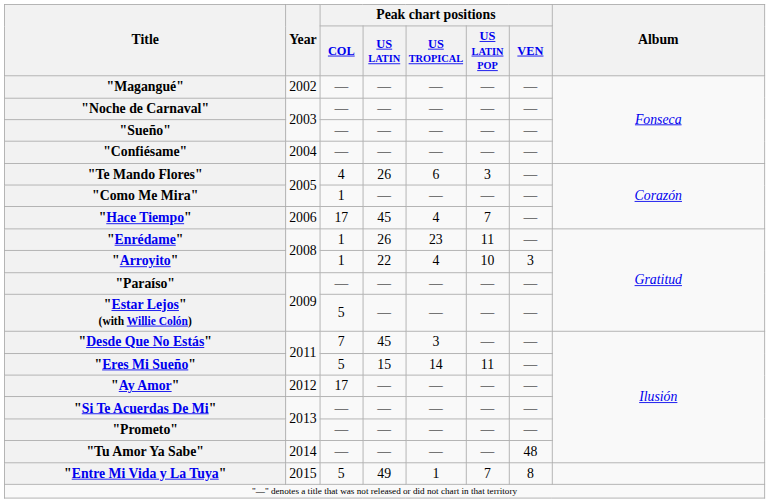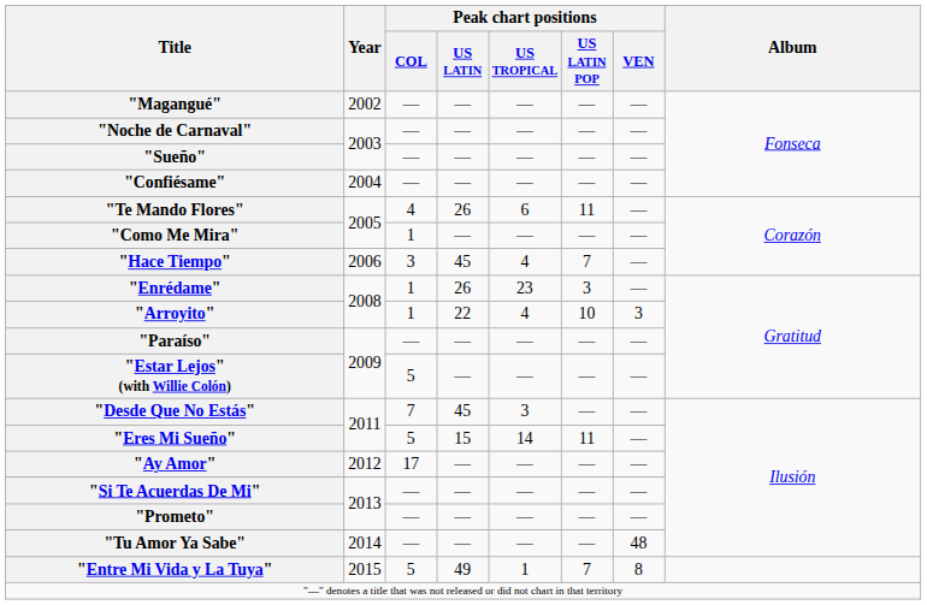 <table class="wikitable plainrowheaders" style="text-align:center;">
 <tr>
 <th scope="col" rowspan="2" style="width:20em;">Title</th>
 <th scope="col" rowspan="2" style="width:2em;">Year</th>
 <th scope="col" colspan="5">Peak chart positions</th>
 <th scope="col" rowspan="2" style="width:15em;">Album</th>
 </tr>
 <tr>
 <th scope="col" style="width:3em;font-size:90%;"><a href='#'>COL</a> <br></th>
 <th scope="col" style="width:3em;font-size:90%;"><a href='#'>US <br> <small>LATIN</small></a><br></th>
 <th scope="col" style="width:3em;font-size:90%;"><a href='#'>US <br> <small>TROPICAL</small></a><br></th>
 <th scope="col" style="width:3em;font-size:90%;"><a href='#'>US <br> <small>LATIN<br>POP</small></a><br></th>
 <th scope="col" style="width:3em;font-size:90%;"><a href='#'>VEN</a> <br></th>
 </tr>
 <tr>
 <th scope="row">"Magangué"</th>
 <td rowspan="1">2002</td>
 <td>—</td>
 <td>—</td>
 <td>—</td>
 <td>—</td>
 <td>—</td>
 <td rowspan="4"><em><a href='#'>Fonseca</a></em></td>
 </tr>
 <tr>
 <th scope="row">"Noche de Carnaval"</th>
 <td rowspan="2">2003</td>
 <td>—</td>
 <td>—</td>
 <td>—</td>
 <td>—</td>
 <td>—</td>
 </tr>
 <tr>
 <th scope="row">"Sueño"</th>
 <td>—</td>
 <td>—</td>
 <td>—</td>
 <td>—</td>
 <td>—</td>
 </tr>
 <tr>
 <th scope="row">"Confiésame"</th>
 <td rowspan="1">2004</td>
 <td>—</td>
 <td>—</td>
 <td>—</td>
 <td>—</td>
 <td>—</td>
 </tr>
 <tr>
 <th scope="row">"Te Mando Flores"</th>
 <td rowspan="2">2005</td>
 <td>4</td>
 <td>26</td>
 <td>6</td>
-<td>3</td>
+<td>11</td>
 <td>—</td>
 <td rowspan="3"><em><a href='#'>Corazón</a></em></td>
 </tr>
 <tr>
 <th scope="row">"Como Me Mira"</th>
 <td>1</td>
 <td>—</td>
 <td>—</td>
 <td>—</td>
 <td>—</td>
 </tr>
 <tr>
 <th scope="row">"<a href='#'>Hace Tiempo</a>"</th>
 <td rowspan="1">2006</td>
-<td>17</td>
+<td>3</td>
 <td>45</td>
 <td>4</td>
 <td>7</td>
 <td>—</td>
 </tr>
 <tr>
 <th scope="row">"<a href='#'>Enrédame</a>"</th>
 <td rowspan="2">2008</td>
 <td>1</td>
 <td>26</td>
 <td>23</td>
-<td>11</td>
+<td>3</td>
 <td>—</td>
 <td rowspan="4"><em><a href='#'>Gratitud</a></em></td>
 </tr>
 <tr>
 <th scope="row">"<a href='#'>Arroyito</a>"</th>
 <td>1</td>
 <td>22</td>
 <td>4</td>
 <td>10</td>
 <td>3</td>
 </tr>
 <tr>
 <th scope="row">"Paraíso"</th>
 <td rowspan="2">2009</td>
 <td>—</td>
 <td>—</td>
 <td>—</td>
 <td>—</td>
 <td>—</td>
 </tr>
 <tr>
 <th scope="row">"<a href='#'>Estar Lejos</a>" <br><small>(with <a href='#'>Willie Colón</a>)</small></th>
 <td>5</td>
 <td>—</td>
 <td>—</td>
 <td>—</td>
 <td>—</td>
 </tr>
 <tr>
 <th scope="row">"<a href='#'>Desde Que No Estás</a>"</th>
 <td rowspan="2">2011</td>
 <td>7</td>
 <td>45</td>
 <td>3</td>
 <td>—</td>
 <td>—</td>
 <td rowspan="6"><em><a href='#'>Ilusión</a></em></td>
 </tr>
 <tr>
 <th scope="row">"<a href='#'>Eres Mi Sueño</a>"</th>
 <td>5</td>
 <td>15</td>
 <td>14</td>
 <td>11</td>
 <td>—</td>
 </tr>
 <tr>
 <th scope="row">"<a href='#'>Ay Amor</a>"</th>
 <td rowspan="1">2012</td>
 <td>17</td>
 <td>—</td>
 <td>—</td>
 <td>—</td>
 <td>—</td>
 </tr>
 <tr>
 <th scope="row">"<a href='#'>Si Te Acuerdas De Mi</a>"</th>
 <td rowspan="2">2013</td>
 <td>—</td>
 <td>—</td>
 <td>—</td>
 <td>—</td>
 <td>—</td>
 </tr>
 <tr>
 <th scope="row">"Prometo"</th>
 <td>—</td>
 <td>—</td>
 <td>—</td>
 <td>—</td>
 <td>—</td>
 </tr>
 <tr>
 <th scope="row">"Tu Amor Ya Sabe"</th>
 <td>2014</td>
 <td>—</td>
 <td>—</td>
 <td>—</td>
 <td>—</td>
 <td>48</td>
 </tr>
 <tr>
 <th scope="row">"<a href='#'>Entre Mi Vida y La Tuya</a>"</th>
 <td>2015</td>
 <td>5</td>
 <td>49</td>
 <td>1</td>
 <td>7</td>
 <td>8</td>
 <td></td>
 </tr>
 <tr>
 <td colspan="14" style="text-align:center; font-size:8pt;">"—" denotes a title that was not released or did not chart in that territory</td>
 </tr>
 </table>
